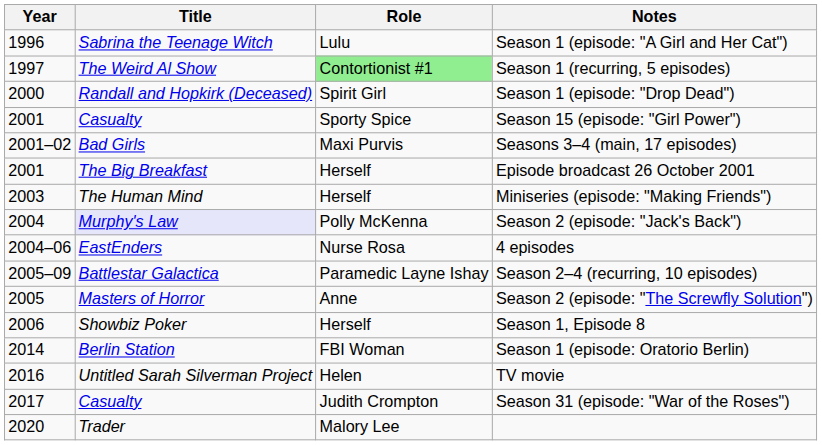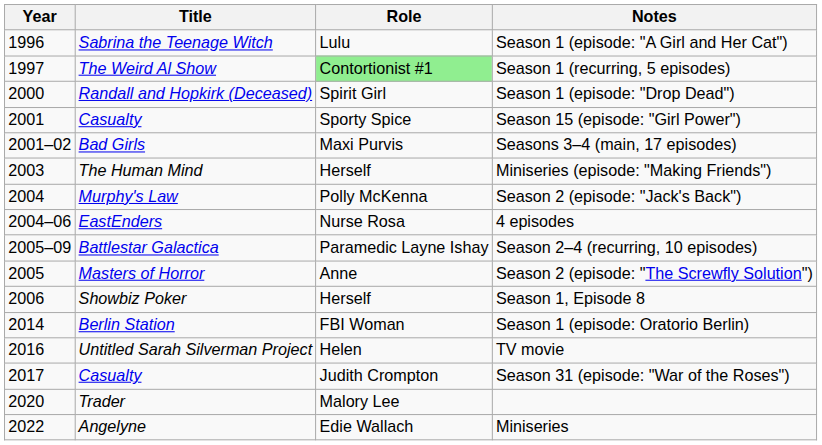 <table class="wikitable">
 <tr>
 <th scope="col">Year</th>
 <th scope="col">Title</th>
 <th scope="col">Role</th>
 <th scope="col">Notes</th>
 </tr>
 <tr>
 <td>1996</td>
 <td><em><a href='#'>Sabrina the Teenage Witch</a></em></td>
 <td>Lulu</td>
 <td>Season 1 (episode: "A Girl and Her Cat")</td>
 </tr>
 <tr>
 <td>1997</td>
 <td><em><a href='#'>The Weird Al Show</a></em></td>
 <td style="background: lightgreen;">Contortionist #1</td>
 <td>Season 1 (recurring, 5 episodes)</td>
 </tr>
 <tr>
 <td>2000</td>
 <td><em><a href='#'>Randall and Hopkirk (Deceased)</a></em></td>
 <td>Spirit Girl</td>
 <td>Season 1 (episode: "Drop Dead")</td>
 </tr>
 <tr>
 <td>2001</td>
 <td><em><a href='#'>Casualty</a></em></td>
 <td>Sporty Spice</td>
 <td>Season 15 (episode: "Girl Power")</td>
 </tr>
 <tr>
 <td>2001–02</td>
 <td><em><a href='#'>Bad Girls</a></em></td>
 <td>Maxi Purvis</td>
 <td>Seasons 3–4 (main, 17 episodes)</td>
 </tr>
 <tr>
-<td>2001</td>
-<td><em><a href='#'>The Big Breakfast</a></em></td>
-<td>Herself</td>
-<td>Episode broadcast 26 October 2001</td>
-</tr>
-<tr>
 <td>2003</td>
 <td><em>The Human Mind</em></td>
 <td>Herself</td>
 <td>Miniseries (episode: "Making Friends")</td>
 </tr>
 <tr>
 <td>2004</td>
-<td style="background: lavender;"><em><a href='#'>Murphy's Law</a></em></td>
+<td><em><a href='#'>Murphy's Law</a></em></td>
 <td>Polly McKenna</td>
 <td>Season 2 (episode: "Jack's Back")</td>
 </tr>
 <tr>
 <td>2004–06</td>
 <td><em><a href='#'>EastEnders</a></em></td>
 <td>Nurse Rosa</td>
 <td>4 episodes</td>
 </tr>
 <tr>
 <td>2005–09</td>
 <td><em><a href='#'>Battlestar Galactica</a></em></td>
 <td>Paramedic Layne Ishay</td>
 <td>Season 2–4 (recurring, 10 episodes)</td>
 </tr>
 <tr>
 <td>2005</td>
 <td><em><a href='#'>Masters of Horror</a></em></td>
 <td>Anne</td>
 <td>Season 2 (episode: "<a href='#'>The Screwfly Solution</a>")</td>
 </tr>
 <tr>
 <td>2006</td>
 <td><em>Showbiz Poker</em></td>
 <td>Herself</td>
 <td>Season 1, Episode 8</td>
 </tr>
 <tr>
 <td>2014</td>
 <td><em><a href='#'>Berlin Station</a></em></td>
 <td>FBI Woman</td>
 <td>Season 1 (episode: Oratorio Berlin)</td>
 </tr>
 <tr>
 <td>2016</td>
 <td><em>Untitled Sarah Silverman Project</em></td>
 <td>Helen</td>
 <td>TV movie</td>
 </tr>
 <tr>
 <td>2017</td>
 <td><em><a href='#'>Casualty</a></em></td>
 <td>Judith Crompton</td>
 <td>Season 31 (episode: "War of the Roses")</td>
 </tr>
 <tr>
 <td>2020</td>
 <td><em>Trader</em></td>
 <td>Malory Lee</td>
 <td></td>
 </tr>
+<tr>
+<td>2022</td>
+<td><em>Angelyne</em></td>
+<td>Edie Wallach</td>
+<td>Miniseries</td>
+</tr>
 </table>
